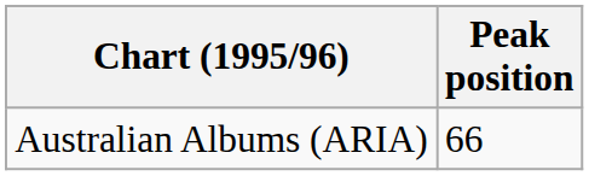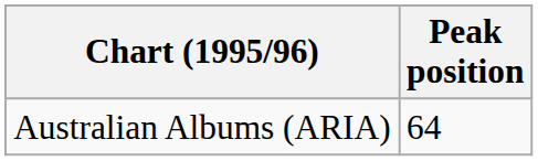 <table class="wikitable">
 <tr>
 <th>Chart (1995/96)</th>
 <th>Peak<br>position</th>
 </tr>
 <tr>
 <td align="left">Australian Albums (ARIA)</td>
-<td>66</td>
+<td>64</td>
 </tr>
 </table>
